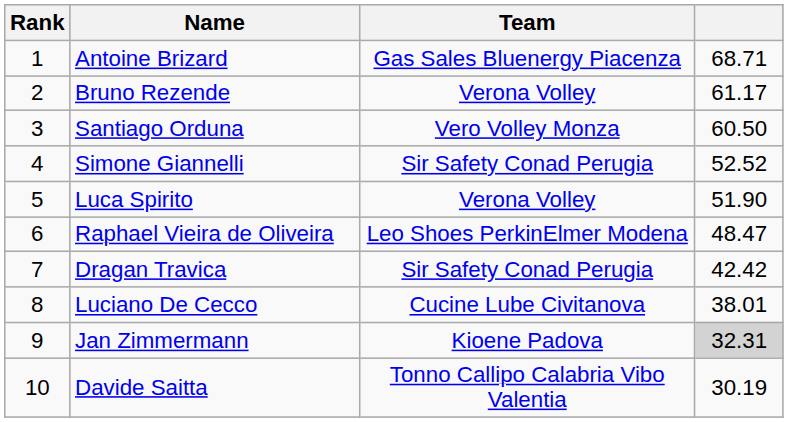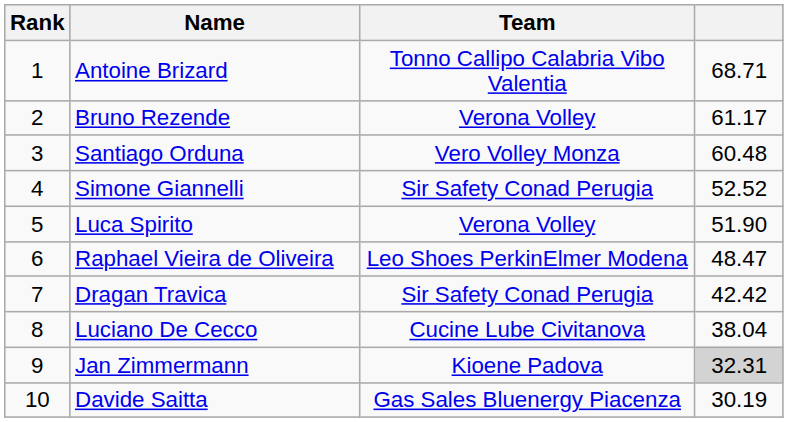 <table class="wikitable" style="text-align:center; font-size:90%">
 <tr>
 <th width=30>Rank</th>
 <th width=180>Name</th>
 <th width=210>Team</th>
 <th width=50></th>
 </tr>
 <tr>
 <td>1</td>
 <td style="text-align:left"> <a href='#'>Antoine Brizard</a></td>
-<td><a href='#'>Gas Sales Bluenergy Piacenza</a></td>
+<td><a href='#'>Tonno Callipo Calabria Vibo Valentia</a></td>
 <td>68.71</td>
 </tr>
 <tr>
 <td>2</td>
 <td style="text-align:left"> <a href='#'>Bruno Rezende</a></td>
 <td><a href='#'>Verona Volley</a></td>
 <td>61.17</td>
 </tr>
 <tr>
 <td>3</td>
 <td style="text-align:left"> <a href='#'>Santiago Orduna</a></td>
 <td><a href='#'>Vero Volley Monza</a></td>
-<td>60.50</td>
+<td>60.48</td>
 </tr>
 <tr>
 <td>4</td>
 <td style="text-align:left"> <a href='#'>Simone Giannelli</a></td>
 <td><a href='#'>Sir Safety Conad Perugia</a></td>
 <td>52.52</td>
 </tr>
 <tr>
 <td>5</td>
 <td style="text-align:left"> <a href='#'>Luca Spirito</a></td>
 <td><a href='#'>Verona Volley</a></td>
 <td>51.90</td>
 </tr>
 <tr>
 <td>6</td>
 <td style="text-align:left"> <a href='#'>Raphael Vieira de Oliveira</a></td>
 <td><a href='#'>Leo Shoes PerkinElmer Modena</a></td>
 <td>48.47</td>
 </tr>
 <tr>
 <td>7</td>
 <td style="text-align:left"> <a href='#'>Dragan Travica</a></td>
 <td><a href='#'>Sir Safety Conad Perugia</a></td>
 <td>42.42</td>
 </tr>
 <tr>
 <td>8</td>
 <td style="text-align:left"> <a href='#'>Luciano De Cecco</a></td>
 <td><a href='#'>Cucine Lube Civitanova</a></td>
-<td>38.01</td>
+<td>38.04</td>
 </tr>
 <tr>
 <td>9</td>
 <td style="text-align:left"> <a href='#'>Jan Zimmermann</a></td>
 <td><a href='#'>Kioene Padova</a></td>
 <td style="background: lightgrey;">32.31</td>
 </tr>
 <tr>
 <td>10</td>
 <td style="text-align:left"> <a href='#'>Davide Saitta</a></td>
-<td><a href='#'>Tonno Callipo Calabria Vibo Valentia</a></td>
+<td><a href='#'>Gas Sales Bluenergy Piacenza</a></td>
 <td>30.19</td>
 </tr>
 </table>
